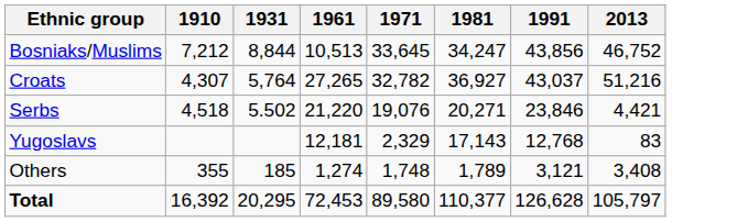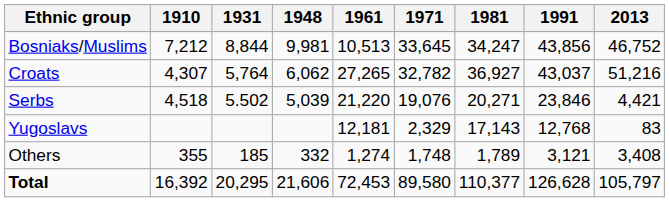 <table class="wikitable sortable">
 <tr>
 <th>Ethnic group</th>
 <th>1910</th>
 <th>1931</th>
+<th>1948</th>
 <th>1961</th>
 <th>1971</th>
 <th>1981</th>
 <th>1991</th>
 <th>2013</th>
 </tr>
 <tr>
 <td><a href='#'>Bosniaks</a>/<a href='#'>Muslims</a></td>
 <td align="right">7,212</td>
 <td align="right">8,844</td>
+<td align="right">9,981</td>
 <td align="right">10,513</td>
 <td align="right">33,645</td>
 <td align="right">34,247</td>
 <td align="right">43,856</td>
 <td align="right">46,752</td>
 </tr>
 <tr>
 <td><a href='#'>Croats</a></td>
 <td align="right">4,307</td>
 <td align="right">5,764</td>
+<td align="right">6,062</td>
 <td align="right">27,265</td>
 <td align="right">32,782</td>
 <td align="right">36,927</td>
 <td align="right">43,037</td>
 <td align="right">51,216</td>
 </tr>
 <tr>
 <td><a href='#'>Serbs</a></td>
 <td align="right">4,518</td>
 <td align="right">5.502</td>
+<td align="right">5,039</td>
 <td align="right">21,220</td>
 <td align="right">19,076</td>
 <td align="right">20,271</td>
 <td align="right">23,846</td>
 <td align="right">4,421</td>
 </tr>
 <tr>
 <td><a href='#'>Yugoslavs</a></td>
+<td></td>
 <td></td>
 <td></td>
 <td align="right">12,181</td>
 <td align="right">2,329</td>
 <td align="right">17,143</td>
 <td align="right">12,768</td>
 <td align="right">83</td>
 </tr>
 <tr>
 <td>Others</td>
 <td align="right">355</td>
 <td align="right">185</td>
+<td align="right">332</td>
 <td align="right">1,274</td>
 <td align="right">1,748</td>
 <td align="right">1,789</td>
 <td align="right">3,121</td>
 <td align="right">3,408</td>
 </tr>
 <tr class="sortbottom">
 <td><strong>Total</strong></td>
 <td align="right">16,392</td>
 <td align="right">20,295</td>
+<td align="right">21,606</td>
 <td align="right">72,453</td>
 <td align="right">89,580</td>
 <td align="right">110,377</td>
 <td align="right">126,628</td>
 <td align="right">105,797</td>
 </tr>
 </table>
